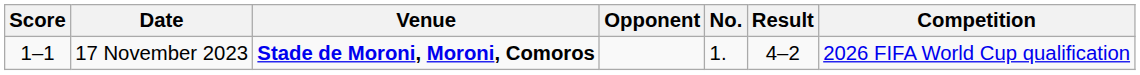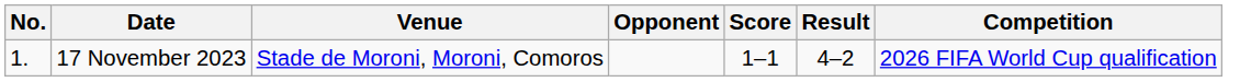 <table class="wikitable">
 <tr>
-<th>Score</th>
+<th>No.</th>
 <th>Date</th>
 <th>Venue</th>
 <th>Opponent</th>
-<th>No.</th>
+<th>Score</th>
 <th>Result</th>
 <th>Competition</th>
 </tr>
 <tr>
+<td>1.</td>
+<td>17 November 2023</td>
+<td><a href='#'>Stade de Moroni</a>, <a href='#'>Moroni</a>, Comoros</td>
+<td></td>
 <td align=center>1–1</td>
-<td>17 November 2023</td>
-<td><strong><a href='#'>Stade de Moroni</a>, <a href='#'>Moroni</a>, Comoros</strong></td>
-<td></td>
-<td>1.</td>
 <td align=center>4–2</td>
 <td><a href='#'>2026 FIFA World Cup qualification</a></td>
 </tr>
 </table>
